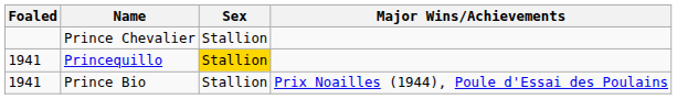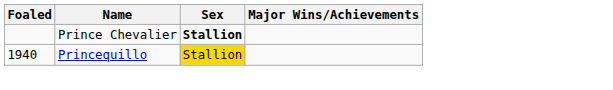 <table class="wikitable">
 <tr>
 <th>Foaled</th>
 <th>Name</th>
 <th>Sex</th>
 <th>Major Wins/Achievements</th>
 </tr>
 <tr>
 <td></td>
 <td>Prince Chevalier</td>
-<td>Stallion</td>
+<td><strong>Stallion</strong></td>
 <td></td>
 </tr>
 <tr>
-<td>1941</td>
+<td>1940</td>
 <td><a href='#'>Princequillo</a></td>
 <td style="background: gold;">Stallion</td>
 <td></td>
 </tr>
-<tr>
-<td>1941</td>
-<td>Prince Bio</td>
-<td>Stallion</td>
-<td><a href='#'>Prix Noailles</a> (1944), <a href='#'>Poule d'Essai des Poulains</a></td>
-</tr>
 </table>
